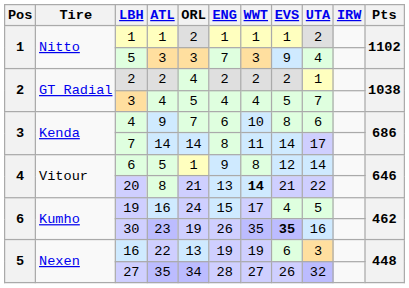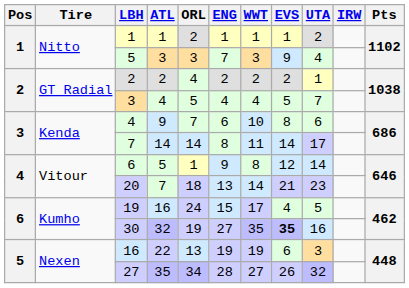 <table class="wikitable" style="font-size:85%;text-align:center">
 <tr>
 <th>Pos</th>
 <th>Tire</th>
 <th><a href='#'>LBH</a></th>
 <th><a href='#'>ATL</a></th>
 <th>ORL</th>
 <th><a href='#'>ENG</a></th>
 <th><a href='#'>WWT</a></th>
 <th><a href='#'>EVS</a></th>
 <th><a href='#'>UTA</a></th>
 <th><a href='#'>IRW</a></th>
 <th>Pts</th>
 </tr>
 <tr>
 <th rowspan=2>1</th>
 <td rowspan=2 align=left><a href='#'>Nitto</a></td>
 <td style="background:#ffffbf;">1</td>
 <td style="background:#ffffbf;">1</td>
 <td style="background:#dfdfdf;">2</td>
 <td style="background:#ffffbf;">1</td>
 <td style="background:#ffffbf;">1</td>
 <td style="background:#ffffbf;">1</td>
 <td style="background:#dfdfdf;">2</td>
 <td></td>
 <th rowspan=2>1102</th>
 </tr>
 <tr>
 <td style="background:#dfffdf;">5</td>
 <td style="background:#ffdf9f;">3</td>
 <td style="background:#ffdf9f;">3</td>
 <td style="background:#dfffdf;">7</td>
 <td style="background:#ffdf9f;">3</td>
 <td style="background:#cfeaff;">9</td>
 <td style="background:#dfffdf;">4</td>
 <td></td>
 </tr>
 <tr>
 <th rowspan=2>2</th>
 <td rowspan=2 align=left><a href='#'>GT Radial</a></td>
 <td style="background:#dfdfdf;">2</td>
 <td style="background:#dfdfdf;">2</td>
 <td style="background:#dfffdf;">4</td>
 <td style="background:#dfdfdf;">2</td>
 <td style="background:#dfdfdf;">2</td>
 <td style="background:#dfdfdf;">2</td>
 <td style="background:#ffffbf;">1</td>
 <td></td>
 <th rowspan=2>1038</th>
 </tr>
 <tr>
 <td style="background:#ffdf9f;">3</td>
 <td style="background:#dfffdf;">4</td>
 <td style="background:#dfffdf;">5</td>
 <td style="background:#dfffdf;">4</td>
 <td style="background:#dfffdf;">4</td>
 <td style="background:#dfffdf;">5</td>
 <td style="background:#dfffdf;">7</td>
 <td></td>
 </tr>
 <tr>
 <th rowspan=2>3</th>
 <td rowspan=2 align=left><a href='#'>Kenda</a></td>
 <td style="background:#dfffdf;">4</td>
 <td style="background:#cfeaff;">9</td>
 <td style="background:#dfffdf;">7</td>
 <td style="background:#dfffdf;">6</td>
 <td style="background:#cfeaff;">10</td>
 <td style="background:#dfffdf;">8</td>
 <td style="background:#dfffdf;">6</td>
 <td></td>
 <th rowspan=2>686</th>
 </tr>
 <tr>
 <td style="background:#dfffdf;">7</td>
 <td style="background:#cfeaff;">14</td>
 <td style="background:#cfeaff;">14</td>
 <td style="background:#dfffdf;">8</td>
 <td style="background:#cfeaff;">11</td>
 <td style="background:#cfeaff;">14</td>
 <td style="background:#cfcfff;">17</td>
 <td></td>
 </tr>
 <tr>
 <th rowspan=2>4</th>
 <td rowspan=2 align=left>Vitour</td>
 <td style="background:#dfffdf;">6</td>
 <td style="background:#dfffdf;">5</td>
 <td style="background:#ffffbf;">1</td>
 <td style="background:#cfeaff;">9</td>
 <td style="background:#dfffdf;">8</td>
 <td style="background:#cfeaff;">12</td>
 <td style="background:#cfeaff;">14</td>
 <td></td>
 <th rowspan=2>646</th>
 </tr>
 <tr>
 <td style="background:#cfcfff;">20</td>
-<td style="background:#dfffdf;">8</td>
+<td style="background:#dfffdf;">7</td>
+<td style="background:#cfcfff;">18</td>
+<td style="background:#cfeaff;">13</td>
+<td style="background:#cfeaff;">14</td>
 <td style="background:#cfcfff;">21</td>
-<td style="background:#cfeaff;">13</td>
-<td style="background:#cfeaff;"><strong>14</strong></td>
-<td style="background:#cfcfff;">21</td>
-<td style="background:#cfcfff;">22</td>
+<td style="background:#cfcfff;">23</td>
 <td></td>
 </tr>
 <tr>
 <th rowspan=2>6</th>
 <td rowspan=2 align=left><a href='#'>Kumho</a></td>
 <td style="background:#cfcfff;">19</td>
 <td style="background:#cfeaff;">16</td>
 <td style="background:#cfcfff;">24</td>
 <td style="background:#cfeaff;">15</td>
 <td style="background:#cfcfff;">17</td>
 <td style="background:#dfffdf;">4</td>
 <td style="background:#dfffdf;">5</td>
 <td></td>
 <th rowspan=2>462</th>
 </tr>
 <tr>
 <td style="background:#cfcfff;">30</td>
-<td style="background:#bcbcff;">23</td>
+<td style="background:#bcbcff;">32</td>
 <td style="background:#cfcfff;">19</td>
-<td style="background:#cfcfff;">26</td>
+<td style="background:#cfcfff;">27</td>
 <td style="background:#bcbcff;">35</td>
 <td style="background:#bcbcff;"><strong>35</strong></td>
 <td style="background:#cfeaff;">16</td>
 <td></td>
 </tr>
 <tr>
 <th rowspan=2>5</th>
 <td rowspan=2 align=left><a href='#'>Nexen</a></td>
 <td style="background:#cfeaff;">16</td>
 <td style="background:#cfcfff;">22</td>
 <td style="background:#cfeaff;">13</td>
 <td style="background:#cfcfff;">19</td>
 <td style="background:#cfcfff;">19</td>
 <td style="background:#dfffdf;">6</td>
 <td style="background:#ffdf9f;">3</td>
 <td></td>
 <th rowspan=2>448</th>
 </tr>
 <tr>
 <td style="background:#cfcfff;">27</td>
 <td style="background:#bcbcff;">35</td>
 <td style="background:#bcbcff;">34</td>
 <td style="background:#cfcfff;">28</td>
 <td style="background:#cfcfff;">27</td>
 <td style="background:#cfcfff;">26</td>
 <td style="background:#bcbcff;">32</td>
 <td></td>
 </tr>
 </table>
